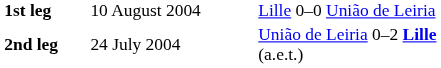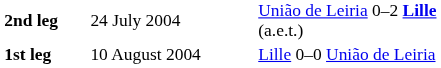 <table>
 <tr ---->
 <td width="75"></td>
 </tr>
 <tr ---->
 <td width="75"></td>
 <td width="150"></td>
 <td width="200"></td>
 </tr>
 <tr ---->
+<td><strong>2nd leg</strong></td>
+<td>24 July 2004</td>
+<td><a href='#'>União de Leiria</a> 0–2 <strong><a href='#'>Lille</a></strong><br>(a.e.t.)</td>
+</tr>
+<tr ---->
 <td><strong>1st leg</strong></td>
 <td>10 August 2004</td>
 <td><a href='#'>Lille</a> 0–0 <a href='#'>União de Leiria</a></td>
 </tr>
-<tr ---->
-<td><strong>2nd leg</strong></td>
-<td>24 July 2004</td>
-<td><a href='#'>União de Leiria</a> 0–2 <strong><a href='#'>Lille</a></strong><br>(a.e.t.)</td>
-</tr>
 </table>
